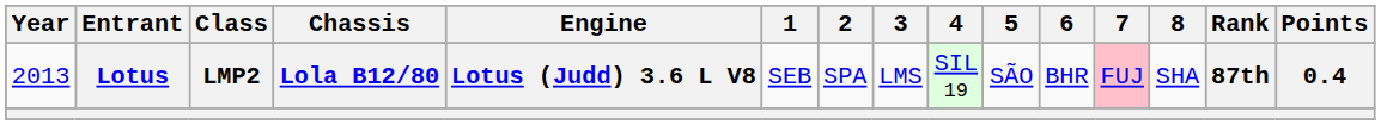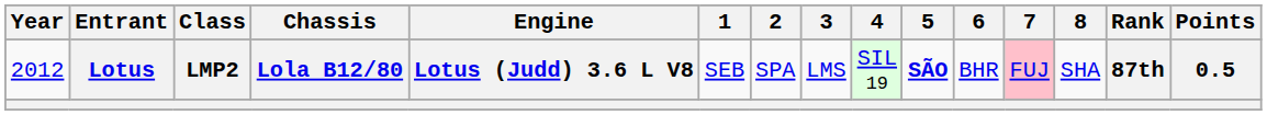 <table class="wikitable" style="text-align:center; font-size:85%">
 <tr>
 <th>Year</th>
 <th>Entrant</th>
 <th>Class</th>
 <th>Chassis</th>
 <th>Engine</th>
 <th>1</th>
 <th>2</th>
 <th>3</th>
 <th>4</th>
 <th>5</th>
 <th>6</th>
 <th>7</th>
 <th>8</th>
 <th>Rank</th>
 <th>Points</th>
 </tr>
 <tr>
-<td><a href='#'>2013</a></td>
+<td><a href='#'>2012</a></td>
 <th><a href='#'>Lotus</a></th>
 <th>LMP2</th>
 <th nowrap><a href='#'>Lola B12/80</a></th>
 <th nowrap><a href='#'>Lotus</a> (<a href='#'>Judd</a>) 3.6 L V8</th>
 <td><a href='#'>SEB</a></td>
 <td><a href='#'>SPA</a></td>
 <td><a href='#'>LMS</a></td>
 <td style="background:#DFFFDF;"><a href='#'>SIL</a><br><small>19</small></td>
-<td><a href='#'>SÃO</a></td>
+<td><strong><a href='#'>SÃO</a></strong></td>
 <td><a href='#'>BHR</a></td>
 <td style="background: pink;"><a href='#'>FUJ</a></td>
 <td><a href='#'>SHA</a></td>
 <th>87th</th>
-<th>0.4</th>
+<th>0.5</th>
 </tr>
 <tr>
 <th colspan="15"></th>
 </tr>
 </table>
